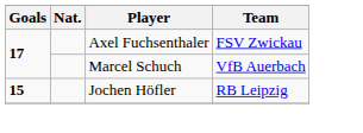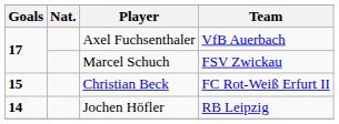 <table class="wikitable">
 <tr align="center" bgcolor="#dfdfdf">
 </tr>
 <tr>
 <th>Goals</th>
 <th>Nat.</th>
 <th>Player</th>
 <th>Team</th>
 </tr>
 <tr>
 <td rowspan="2"><strong>17</strong></td>
 <td></td>
 <td>Axel Fuchsenthaler</td>
-<td><a href='#'>FSV Zwickau</a></td>
+<td><a href='#'>VfB Auerbach</a></td>
 </tr>
 <tr>
 <td></td>
 <td>Marcel Schuch</td>
-<td><a href='#'>VfB Auerbach</a></td>
+<td><a href='#'>FSV Zwickau</a></td>
 </tr>
 <tr>
 <td><strong>15</strong></td>
+<td></td>
+<td><a href='#'>Christian Beck</a></td>
+<td><a href='#'>FC Rot-Weiß Erfurt II</a></td>
+</tr>
+<tr>
+<td><strong>14</strong></td>
 <td></td>
 <td>Jochen Höfler</td>
 <td><a href='#'>RB Leipzig</a></td>
 </tr>
 <tr>
 </tr>
 </table>
